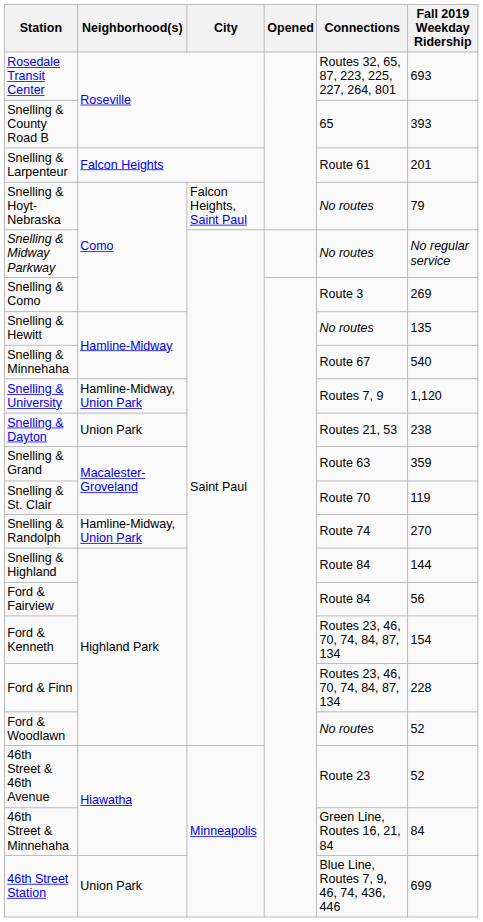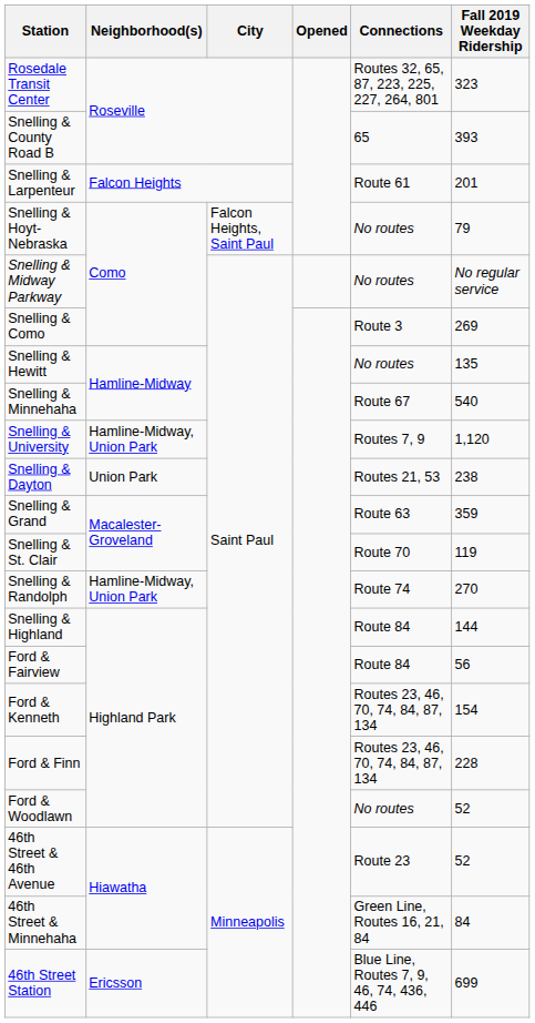 <table class="wikitable">
 <tr>
 <th>Station</th>
 <th>Neighborhood(s)<br></th>
 <th>City</th>
 <th>Opened</th>
 <th>Connections </th>
 <th>Fall 2019 Weekday Ridership</th>
 </tr>
 <tr>
 <td><a href='#'>Rosedale Transit Center</a></td>
 <td colspan=2 rowspan=2><a href='#'>Roseville</a></td>
 <td rowspan=4></td>
 <td>Routes 32, 65, 87, 223, 225, 227, 264, 801</td>
-<td>693</td>
+<td>323</td>
 </tr>
 <tr>
 <td>Snelling & County Road B</td>
 <td>65</td>
 <td>393</td>
 </tr>
 <tr>
 <td>Snelling & Larpenteur</td>
 <td colspan=2><a href='#'>Falcon Heights</a></td>
 <td>Route 61</td>
 <td>201</td>
 </tr>
 <tr>
 <td>Snelling & Hoyt-Nebraska</td>
 <td rowspan=3><a href='#'>Como</a></td>
 <td>Falcon Heights, <a href='#'>Saint Paul</a></td>
 <td><em>No routes</em></td>
 <td>79</td>
 </tr>
 <tr>
 <td><em>Snelling & Midway Parkway</em></td>
 <td rowspan=14>Saint Paul</td>
 <td></td>
 <td><em>No routes</em></td>
 <td><em>No regular service</em></td>
 </tr>
 <tr>
 <td>Snelling & Como</td>
 <td rowspan=16></td>
 <td>Route 3</td>
 <td>269</td>
 </tr>
 <tr>
 <td>Snelling & Hewitt</td>
 <td rowspan=2><a href='#'>Hamline-Midway</a></td>
 <td><em>No routes</em></td>
 <td>135</td>
 </tr>
 <tr>
 <td>Snelling & Minnehaha</td>
 <td>Route 67</td>
 <td>540</td>
 </tr>
 <tr>
 <td><a href='#'>Snelling & University</a></td>
 <td>Hamline-Midway, <a href='#'>Union Park</a></td>
 <td>Routes 7, 9</td>
 <td>1,120</td>
 </tr>
 <tr>
 <td><a href='#'>Snelling & Dayton</a></td>
 <td>Union Park</td>
 <td>Routes 21, 53</td>
 <td>238</td>
 </tr>
 <tr>
 <td>Snelling & Grand</td>
 <td rowspan=2><a href='#'>Macalester-Groveland</a></td>
 <td>Route 63</td>
 <td>359</td>
 </tr>
 <tr>
 <td>Snelling & St. Clair</td>
 <td>Route 70</td>
 <td>119</td>
 </tr>
 <tr>
 <td>Snelling & Randolph</td>
 <td>Hamline-Midway, <a href='#'>Union Park</a></td>
 <td>Route 74</td>
 <td>270</td>
 </tr>
 <tr>
 <td>Snelling & Highland</td>
 <td rowspan=5>Highland Park</td>
 <td>Route 84</td>
 <td>144</td>
 </tr>
 <tr>
 <td>Ford & Fairview</td>
 <td>Route 84</td>
 <td>56</td>
 </tr>
 <tr>
 <td>Ford & Kenneth</td>
 <td>Routes 23, 46, 70, 74, 84, 87, 134</td>
 <td>154</td>
 </tr>
 <tr>
 <td>Ford & Finn</td>
 <td>Routes 23, 46, 70, 74, 84, 87, 134</td>
 <td>228</td>
 </tr>
 <tr>
 <td>Ford & Woodlawn</td>
 <td><em>No routes</em></td>
 <td>52</td>
 </tr>
 <tr>
 <td>46th Street & 46th Avenue</td>
 <td rowspan=2><a href='#'>Hiawatha</a></td>
 <td rowspan=3><a href='#'>Minneapolis</a></td>
 <td>Route 23</td>
 <td>52</td>
 </tr>
 <tr>
 <td>46th Street & Minnehaha</td>
 <td>Green Line, Routes 16, 21, 84</td>
 <td>84</td>
 </tr>
 <tr>
 <td><a href='#'>46th Street Station</a></td>
-<td>Union Park</td>
+<td><a href='#'>Ericsson</a></td>
 <td>Blue Line, Routes 7, 9, 46, 74, 436, 446</td>
 <td>699</td>
 </tr>
 </table>
